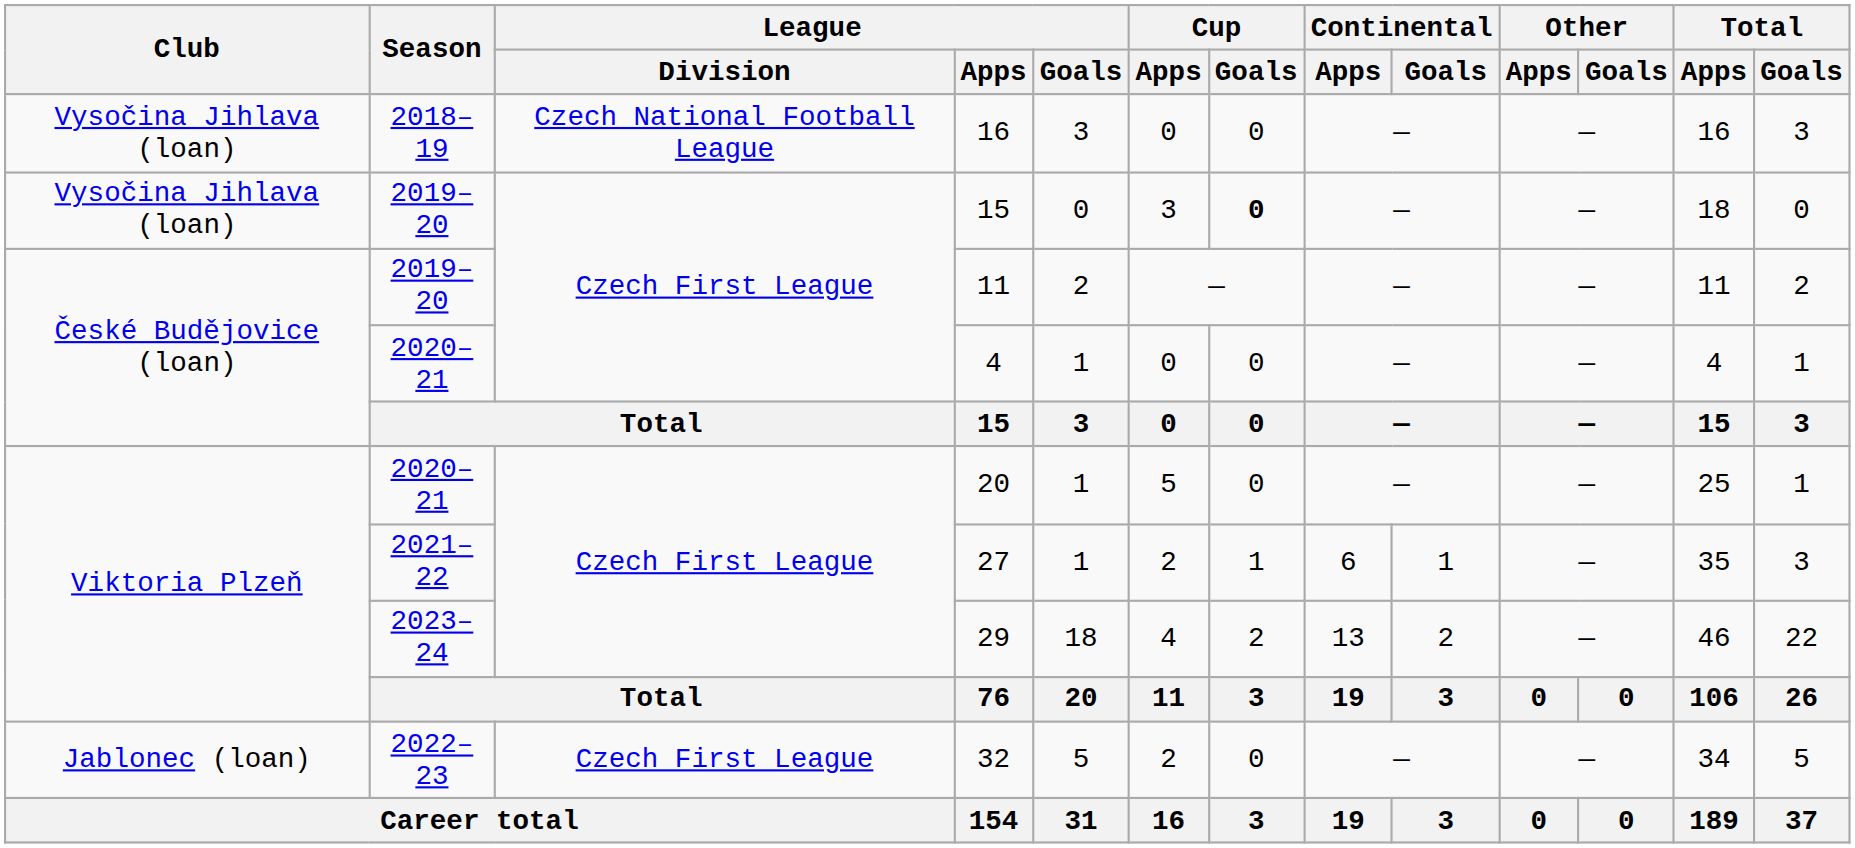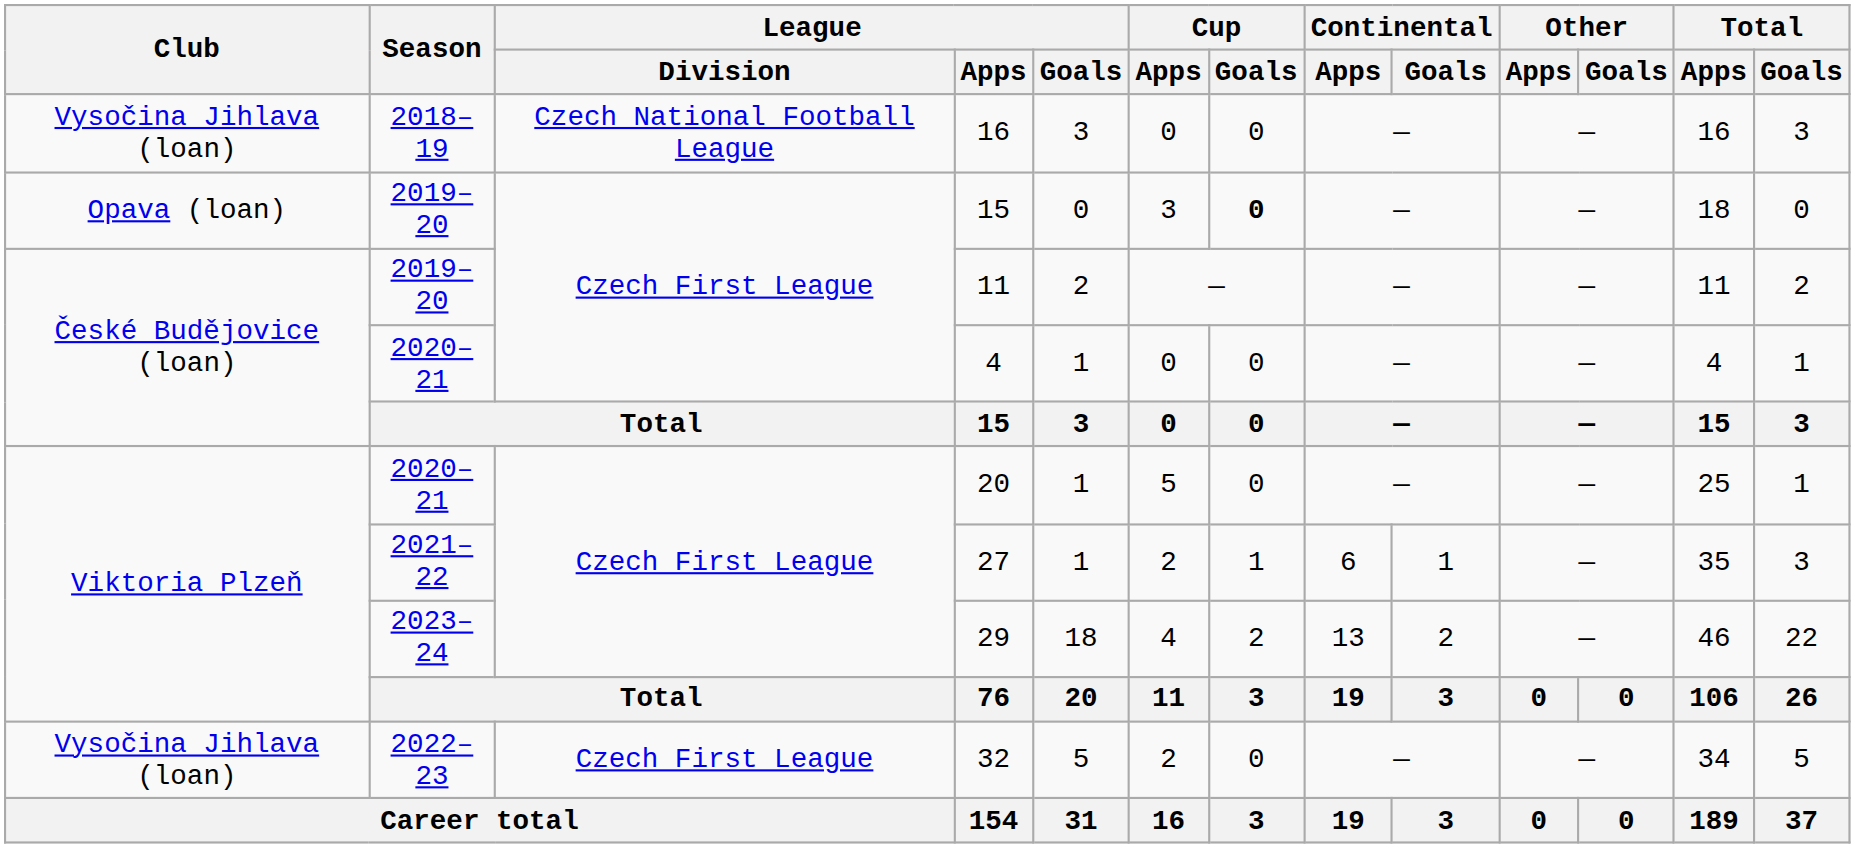 <table class="wikitable" style="text-align:center">
 <tr>
 <th rowspan=2>Club</th>
 <th rowspan=2>Season</th>
 <th colspan=3>League</th>
 <th colspan=2>Cup</th>
 <th colspan=2>Continental</th>
 <th colspan=2>Other</th>
 <th colspan=2>Total</th>
 </tr>
 <tr>
 <th>Division</th>
 <th>Apps</th>
 <th>Goals</th>
 <th>Apps</th>
 <th>Goals</th>
 <th>Apps</th>
 <th>Goals</th>
 <th>Apps</th>
 <th>Goals</th>
 <th>Apps</th>
 <th>Goals</th>
 </tr>
 <tr>
 <td><a href='#'>Vysočina Jihlava</a> (loan)</td>
 <td><a href='#'>2018–19</a></td>
 <td><a href='#'>Czech National Football League</a></td>
 <td>16</td>
 <td>3</td>
 <td>0</td>
 <td>0</td>
 <td colspan="2">—</td>
 <td colspan="2">—</td>
 <td>16</td>
 <td>3</td>
 </tr>
 <tr>
-<td><a href='#'>Vysočina Jihlava</a> (loan)</td>
+<td><a href='#'>Opava</a>  (loan)</td>
 <td><a href='#'>2019–20</a></td>
 <td rowspan="3"><a href='#'>Czech First League</a></td>
 <td>15</td>
 <td>0</td>
 <td>3</td>
 <td><strong>0</strong></td>
 <td colspan="2">—</td>
 <td colspan="2">—</td>
 <td>18</td>
 <td>0</td>
 </tr>
 <tr>
 <td rowspan="3"><a href='#'>České Budějovice</a> (loan)</td>
 <td><a href='#'>2019–20</a></td>
 <td>11</td>
 <td>2</td>
 <td colspan="2">—</td>
 <td colspan="2">—</td>
 <td colspan="2">—</td>
 <td>11</td>
 <td>2</td>
 </tr>
 <tr>
 <td><a href='#'>2020–21</a></td>
 <td>4</td>
 <td>1</td>
 <td>0</td>
 <td>0</td>
 <td colspan="2">—</td>
 <td colspan="2">—</td>
 <td>4</td>
 <td>1</td>
 </tr>
 <tr>
 <th colspan="2">Total</th>
 <th>15</th>
 <th>3</th>
 <th>0</th>
 <th>0</th>
 <th colspan="2">—</th>
 <th colspan="2">—</th>
 <th>15</th>
 <th>3</th>
 </tr>
 <tr>
 <td rowspan="4"><a href='#'>Viktoria Plzeň</a></td>
 <td><a href='#'>2020–21</a></td>
 <td rowspan="3"><a href='#'>Czech First League</a></td>
 <td>20</td>
 <td>1</td>
 <td>5</td>
 <td>0</td>
 <td colspan="2">—</td>
 <td colspan="2">—</td>
 <td>25</td>
 <td>1</td>
 </tr>
 <tr>
 <td><a href='#'>2021–22</a></td>
 <td>27</td>
 <td>1</td>
 <td>2</td>
 <td>1</td>
 <td>6</td>
 <td>1</td>
 <td colspan="2">—</td>
 <td>35</td>
 <td>3</td>
 </tr>
 <tr>
 <td><a href='#'>2023–24</a></td>
 <td>29</td>
 <td>18</td>
 <td>4</td>
 <td>2</td>
 <td>13</td>
 <td>2</td>
 <td colspan="2">—</td>
 <td>46</td>
 <td>22</td>
 </tr>
 <tr>
 <th colspan="2">Total</th>
 <th>76</th>
 <th>20</th>
 <th>11</th>
 <th>3</th>
 <th>19</th>
 <th>3</th>
 <th>0</th>
 <th>0</th>
 <th>106</th>
 <th>26</th>
 </tr>
 <tr>
-<td><a href='#'>Jablonec</a> (loan)</td>
+<td><a href='#'>Vysočina Jihlava</a> (loan)</td>
 <td><a href='#'>2022–23</a></td>
 <td><a href='#'>Czech First League</a></td>
 <td>32</td>
 <td>5</td>
 <td>2</td>
 <td>0</td>
 <td colspan="2">—</td>
 <td colspan="2">—</td>
 <td>34</td>
 <td>5</td>
 </tr>
 <tr>
 <th colspan="3">Career total</th>
 <th>154</th>
 <th>31</th>
 <th>16</th>
 <th>3</th>
 <th>19</th>
 <th>3</th>
 <th>0</th>
 <th>0</th>
 <th>189</th>
 <th>37</th>
 </tr>
 </table>
